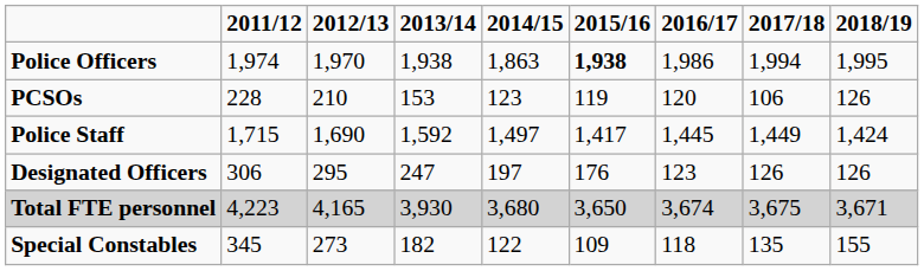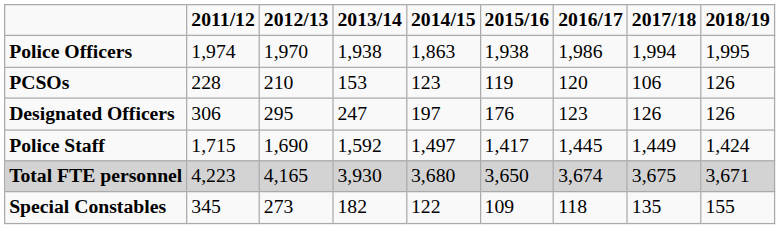 <table class="wikitable" style="text-align:left;">
 <tr>
 <td></td>
 <td><strong>2011/12</strong></td>
 <td><strong>2012/13</strong></td>
 <td><strong>2013/14</strong></td>
 <td><strong>2014/15</strong></td>
 <td><strong>2015/16</strong></td>
 <td><strong>2016/17</strong></td>
 <td><strong>2017/18</strong></td>
 <td><strong>2018/19</strong></td>
 </tr>
 <tr>
 <td><strong>Police Officers</strong></td>
 <td>1,974</td>
 <td>1,970</td>
 <td>1,938</td>
 <td>1,863</td>
-<td><strong>1,938</strong></td>
+<td>1,938</td>
 <td>1,986</td>
 <td>1,994</td>
 <td>1,995</td>
 </tr>
 <tr>
 <td><strong>PCSOs</strong></td>
 <td>228</td>
 <td>210</td>
 <td>153</td>
 <td>123</td>
 <td>119</td>
 <td>120</td>
 <td>106</td>
 <td>126</td>
 </tr>
 <tr>
+<td><strong>Designated Officers</strong></td>
+<td>306</td>
+<td>295</td>
+<td>247</td>
+<td>197</td>
+<td>176</td>
+<td>123</td>
+<td>126</td>
+<td>126</td>
+</tr>
+<tr>
 <td><strong>Police Staff</strong></td>
 <td>1,715</td>
 <td>1,690</td>
 <td>1,592</td>
 <td>1,497</td>
 <td>1,417</td>
 <td>1,445</td>
 <td>1,449</td>
 <td>1,424</td>
-</tr>
-<tr>
-<td><strong>Designated Officers</strong></td>
-<td>306</td>
-<td>295</td>
-<td>247</td>
-<td>197</td>
-<td>176</td>
-<td>123</td>
-<td>126</td>
-<td>126</td>
 </tr>
 <tr style="background:lightgrey;">
 <td><strong>Total FTE personnel</strong></td>
 <td>4,223</td>
 <td>4,165</td>
 <td>3,930</td>
 <td>3,680</td>
 <td>3,650</td>
 <td>3,674</td>
 <td>3,675</td>
 <td>3,671</td>
 </tr>
 <tr>
 <td><strong>Special Constables</strong></td>
 <td>345</td>
 <td>273</td>
 <td>182</td>
 <td>122</td>
 <td>109</td>
 <td>118</td>
 <td>135</td>
 <td>155</td>
 </tr>
 </table>
